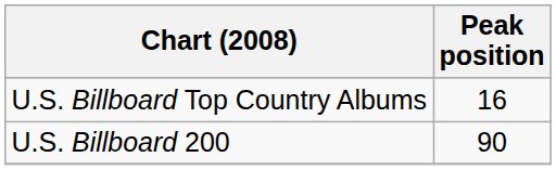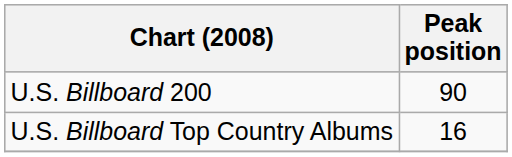 <table class="wikitable">
 <tr>
 <th>Chart (2008)</th>
 <th>Peak<br>position</th>
 </tr>
 <tr>
+<td>U.S. <em>Billboard</em> 200</td>
+<td align="center">90</td>
+</tr>
+<tr>
 <td>U.S. <em>Billboard</em> Top Country Albums</td>
 <td align="center">16</td>
 </tr>
 <tr>
-<td>U.S. <em>Billboard</em> 200</td>
-<td align="center">90</td>
-</tr>
-<tr>
 </tr>
 </table>
